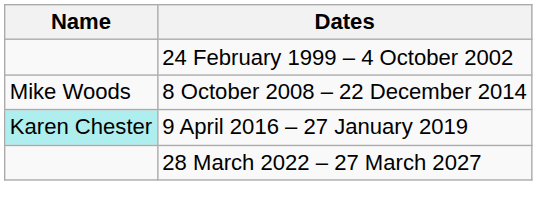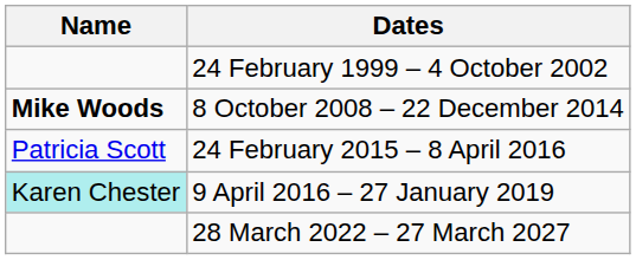 <table class="wikitable">
 <tr>
 <th>Name</th>
 <th>Dates</th>
 </tr>
 <tr>
 <td></td>
 <td>24 February 1999 – 4 October 2002</td>
 </tr>
 <tr>
-<td>Mike Woods</td>
+<td><strong>Mike Woods</strong></td>
 <td>8 October 2008 – 22 December 2014</td>
+</tr>
+<tr>
+<td><a href='#'>Patricia Scott</a></td>
+<td>24 February 2015 – 8 April 2016</td>
 </tr>
 <tr>
 <td style="background: paleturquoise;">Karen Chester</td>
 <td>9 April 2016 – 27 January 2019</td>
 </tr>
 <tr>
 <td></td>
 <td>28 March 2022 – 27 March 2027</td>
 </tr>
 </table>
